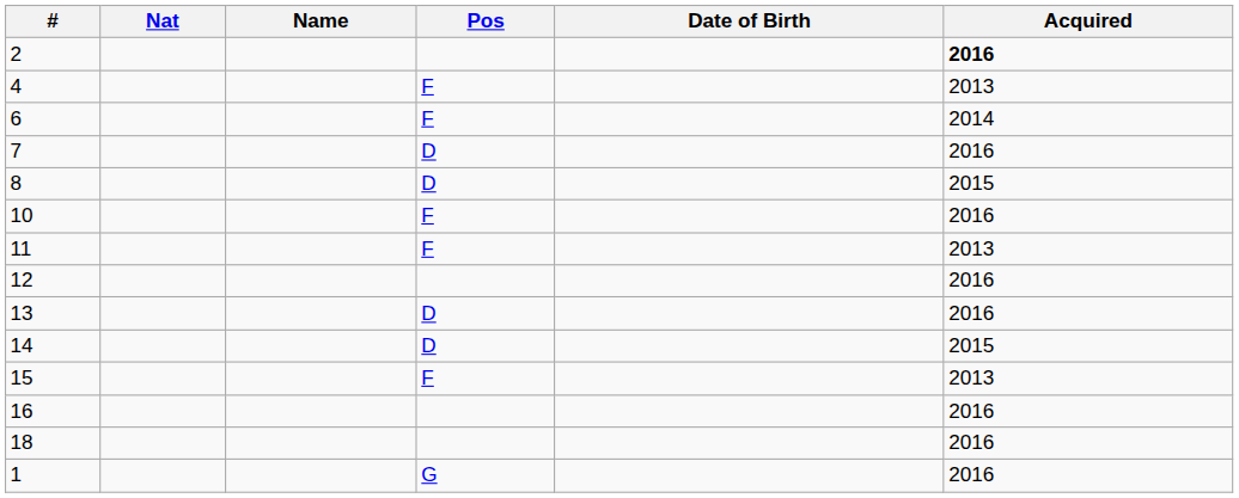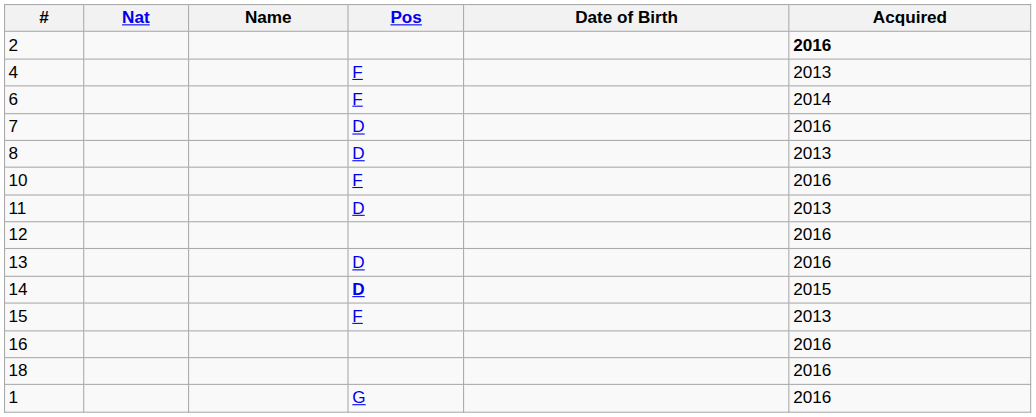 <table class="wikitable sortable" style=width:60em style="text-align:center">
 <tr>
 <th>#</th>
 <th><a href='#'>Nat</a></th>
 <th>Name</th>
 <th><a href='#'>Pos</a></th>
 <th>Date of Birth</th>
 <th>Acquired</th>
 </tr>
 <tr>
 <td>2</td>
 <td></td>
 <td align="left"></td>
 <td></td>
 <td align="left"></td>
 <td><strong>2016</strong></td>
 </tr>
 <tr>
 <td>4</td>
 <td></td>
 <td align="left"></td>
 <td><a href='#'>F</a></td>
 <td align="left"></td>
 <td>2013</td>
 </tr>
 <tr>
 <td>6</td>
 <td></td>
 <td align="left"></td>
 <td><a href='#'>F</a></td>
 <td align="left"></td>
 <td>2014</td>
 </tr>
 <tr>
 <td>7</td>
 <td></td>
 <td align="left"></td>
 <td><a href='#'>D</a></td>
 <td align="left"></td>
 <td>2016</td>
 </tr>
 <tr>
 <td>8</td>
 <td></td>
 <td align="left"></td>
 <td><a href='#'>D</a></td>
 <td align="left"></td>
-<td>2015</td>
+<td>2013</td>
 </tr>
 <tr>
 <td>10</td>
 <td></td>
 <td align="left"></td>
 <td><a href='#'>F</a></td>
 <td align="left"></td>
 <td>2016</td>
 </tr>
 <tr>
 <td>11</td>
 <td></td>
 <td align="left"></td>
-<td><a href='#'>F</a></td>
+<td><a href='#'>D</a></td>
 <td align="left"></td>
 <td>2013</td>
 </tr>
 <tr>
 <td>12</td>
 <td></td>
 <td align="left"></td>
 <td></td>
 <td align="left"></td>
 <td>2016</td>
 </tr>
 <tr>
 <td>13</td>
 <td></td>
 <td align="left"></td>
 <td><a href='#'>D</a></td>
 <td align="left"></td>
 <td>2016</td>
 </tr>
 <tr>
 <td>14</td>
 <td></td>
 <td align="left"></td>
-<td><a href='#'>D</a></td>
+<td><strong><a href='#'>D</a></strong></td>
 <td align="left"></td>
 <td>2015</td>
 </tr>
 <tr>
 <td>15</td>
 <td></td>
 <td align="left"></td>
 <td><a href='#'>F</a></td>
 <td align="left"></td>
 <td>2013</td>
 </tr>
 <tr>
 <td>16</td>
 <td></td>
 <td align="left"></td>
 <td></td>
 <td align="left"></td>
 <td>2016</td>
 </tr>
 <tr>
 <td>18</td>
 <td></td>
 <td align="left"></td>
 <td></td>
 <td align="left"></td>
 <td>2016</td>
 </tr>
 <tr>
 <td>1</td>
 <td></td>
 <td align="left"></td>
 <td><a href='#'>G</a></td>
 <td align="left"></td>
 <td>2016</td>
 </tr>
 </table>
